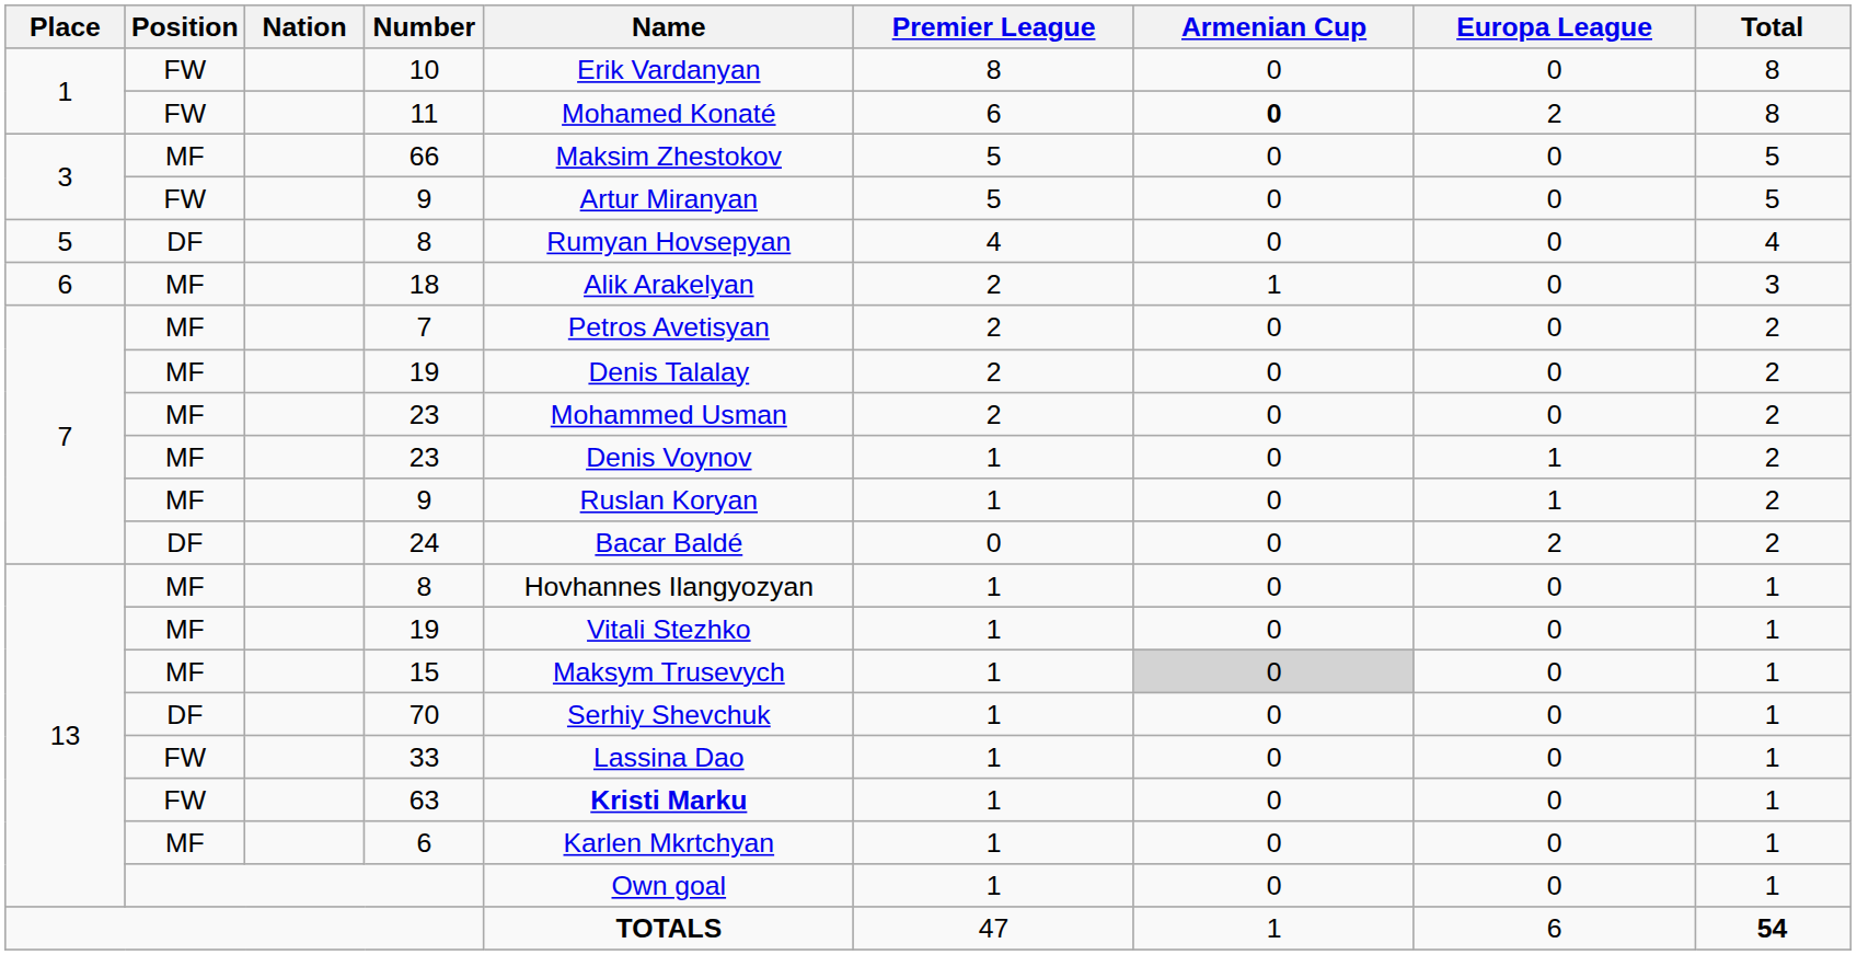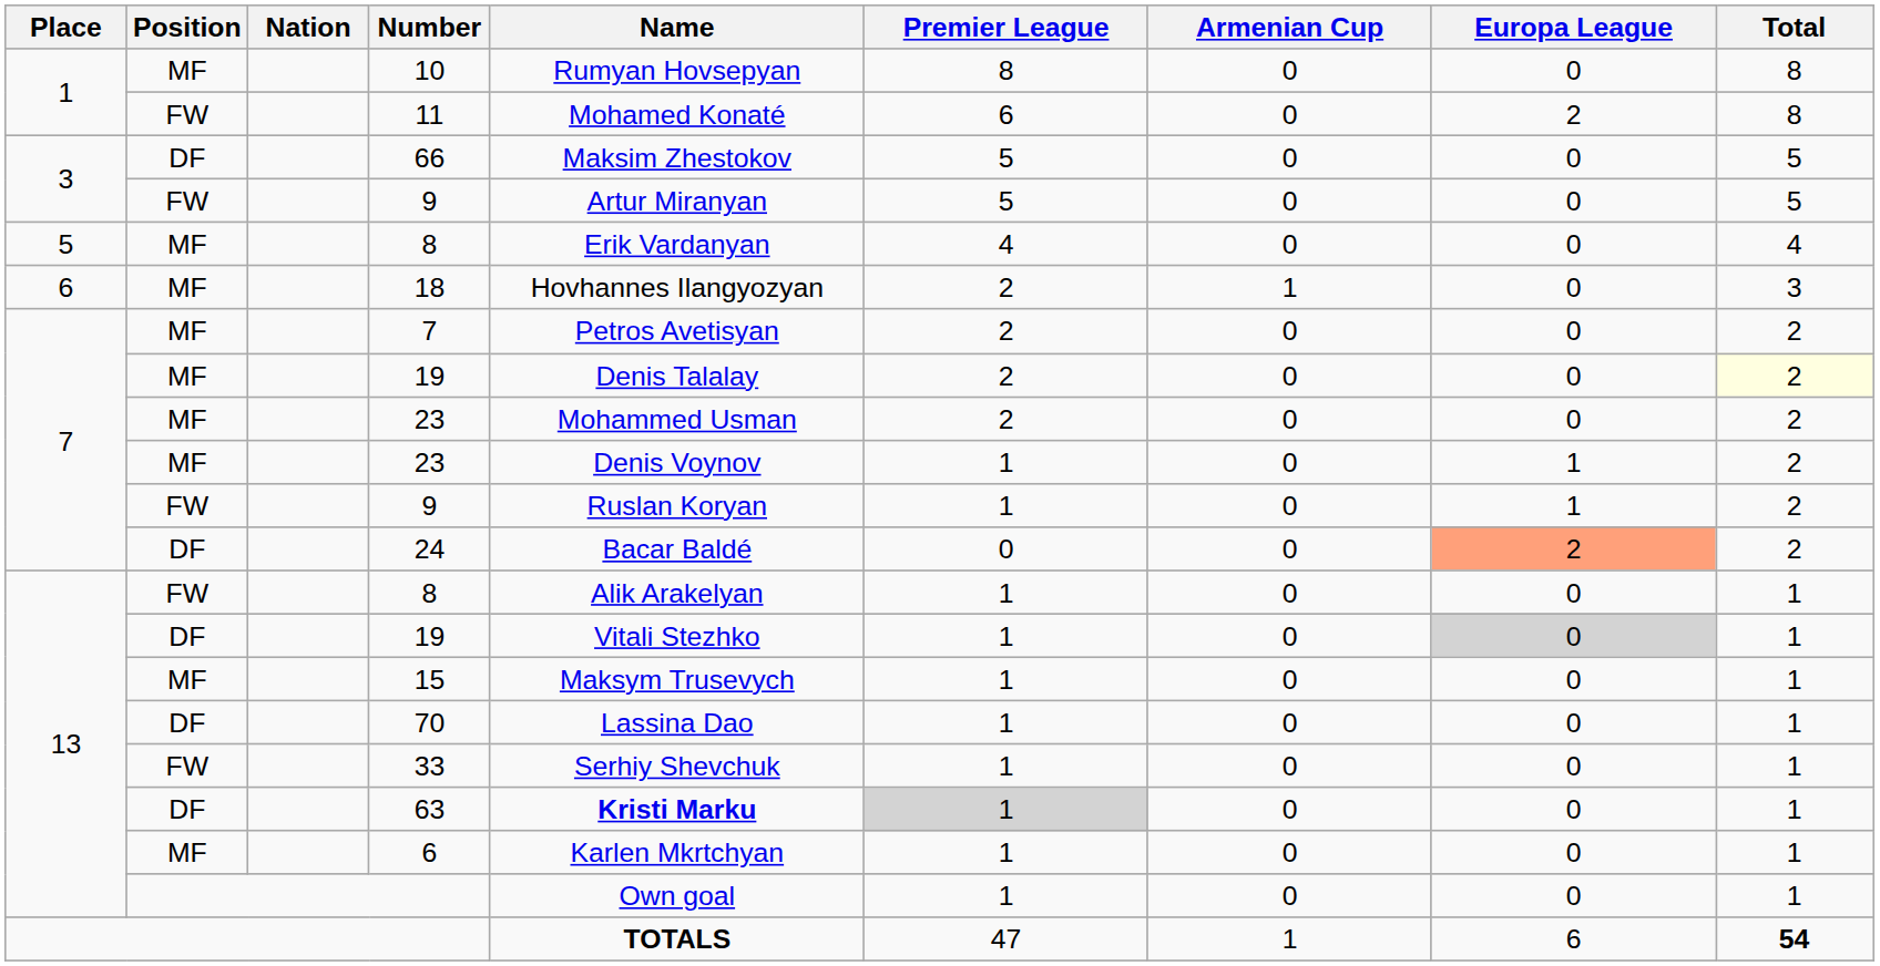 <table class="wikitable" style="font-size: 95%; text-align: center;">
 <tr>
 <th width=60>Place</th>
 <th width=60>Position</th>
 <th width=60>Nation</th>
 <th width=60>Number</th>
 <th width=200>Name</th>
 <th width=150><a href='#'>Premier League</a></th>
 <th width=150><a href='#'>Armenian Cup</a></th>
 <th width=150><a href='#'>Europa League</a></th>
 <th width=80><strong>Total</strong></th>
 </tr>
 <tr>
 <td rowspan="2">1</td>
-<td>FW</td>
+<td>MF</td>
 <td></td>
 <td>10</td>
-<td><a href='#'>Erik Vardanyan</a></td>
+<td><a href='#'>Rumyan Hovsepyan</a></td>
 <td>8</td>
 <td>0</td>
 <td>0</td>
 <td>8</td>
 </tr>
 <tr>
 <td>FW</td>
 <td></td>
 <td>11</td>
 <td><a href='#'>Mohamed Konaté</a></td>
 <td>6</td>
-<td><strong>0</strong></td>
+<td>0</td>
 <td>2</td>
 <td>8</td>
 </tr>
 <tr>
 <td rowspan="2">3</td>
-<td>MF</td>
+<td>DF</td>
 <td></td>
 <td>66</td>
 <td><a href='#'>Maksim Zhestokov</a></td>
 <td>5</td>
 <td>0</td>
 <td>0</td>
 <td>5</td>
 </tr>
 <tr>
 <td>FW</td>
 <td></td>
 <td>9</td>
 <td><a href='#'>Artur Miranyan</a></td>
 <td>5</td>
 <td>0</td>
 <td>0</td>
 <td>5</td>
 </tr>
 <tr>
 <td>5</td>
-<td>DF</td>
+<td>MF</td>
 <td></td>
 <td>8</td>
-<td><a href='#'>Rumyan Hovsepyan</a></td>
+<td><a href='#'>Erik Vardanyan</a></td>
 <td>4</td>
 <td>0</td>
 <td>0</td>
 <td>4</td>
 </tr>
 <tr>
 <td>6</td>
 <td>MF</td>
 <td></td>
 <td>18</td>
-<td><a href='#'>Alik Arakelyan</a></td>
+<td>Hovhannes Ilangyozyan</td>
 <td>2</td>
 <td>1</td>
 <td>0</td>
 <td>3</td>
 </tr>
 <tr>
 <td rowspan="6">7</td>
 <td>MF</td>
 <td></td>
 <td>7</td>
 <td><a href='#'>Petros Avetisyan</a></td>
 <td>2</td>
 <td>0</td>
 <td>0</td>
 <td>2</td>
 </tr>
 <tr>
 <td>MF</td>
 <td></td>
 <td>19</td>
 <td><a href='#'>Denis Talalay</a></td>
 <td>2</td>
 <td>0</td>
 <td>0</td>
-<td>2</td>
+<td style="background: lightyellow;">2</td>
 </tr>
 <tr>
 <td>MF</td>
 <td></td>
 <td>23</td>
 <td><a href='#'>Mohammed Usman</a></td>
 <td>2</td>
 <td>0</td>
 <td>0</td>
 <td>2</td>
 </tr>
 <tr>
 <td>MF</td>
 <td></td>
 <td>23</td>
 <td><a href='#'>Denis Voynov</a></td>
 <td>1</td>
 <td>0</td>
 <td>1</td>
 <td>2</td>
 </tr>
 <tr>
-<td>MF</td>
+<td>FW</td>
 <td></td>
 <td>9</td>
 <td><a href='#'>Ruslan Koryan</a></td>
 <td>1</td>
 <td>0</td>
 <td>1</td>
 <td>2</td>
 </tr>
 <tr>
 <td>DF</td>
 <td></td>
 <td>24</td>
 <td><a href='#'>Bacar Baldé</a></td>
 <td>0</td>
 <td>0</td>
-<td>2</td>
+<td style="background: lightsalmon;">2</td>
 <td>2</td>
 </tr>
 <tr>
 <td rowspan="8">13</td>
-<td>MF</td>
+<td>FW</td>
 <td></td>
 <td>8</td>
-<td>Hovhannes Ilangyozyan</td>
+<td><a href='#'>Alik Arakelyan</a></td>
 <td>1</td>
 <td>0</td>
 <td>0</td>
 <td>1</td>
 </tr>
 <tr>
-<td>MF</td>
+<td>DF</td>
 <td></td>
 <td>19</td>
 <td><a href='#'>Vitali Stezhko</a></td>
 <td>1</td>
 <td>0</td>
-<td>0</td>
+<td style="background: lightgrey;">0</td>
 <td>1</td>
 </tr>
 <tr>
 <td>MF</td>
 <td></td>
 <td>15</td>
 <td><a href='#'>Maksym Trusevych</a></td>
 <td>1</td>
-<td style="background: lightgrey;">0</td>
+<td>0</td>
 <td>0</td>
 <td>1</td>
 </tr>
 <tr>
 <td>DF</td>
 <td></td>
 <td>70</td>
-<td><a href='#'>Serhiy Shevchuk</a></td>
+<td><a href='#'>Lassina Dao</a></td>
 <td>1</td>
 <td>0</td>
 <td>0</td>
 <td>1</td>
 </tr>
 <tr>
 <td>FW</td>
 <td></td>
 <td>33</td>
-<td><a href='#'>Lassina Dao</a></td>
+<td><a href='#'>Serhiy Shevchuk</a></td>
 <td>1</td>
 <td>0</td>
 <td>0</td>
 <td>1</td>
 </tr>
 <tr>
-<td>FW</td>
+<td>DF</td>
 <td></td>
 <td>63</td>
 <td><strong><a href='#'>Kristi Marku</a></strong></td>
-<td>1</td>
+<td style="background: lightgrey;">1</td>
 <td>0</td>
 <td>0</td>
 <td>1</td>
 </tr>
 <tr>
 <td>MF</td>
 <td></td>
 <td>6</td>
 <td><a href='#'>Karlen Mkrtchyan</a></td>
 <td>1</td>
 <td>0</td>
 <td>0</td>
 <td>1</td>
 </tr>
 <tr>
 <td colspan="3"></td>
 <td><a href='#'>Own goal</a></td>
 <td>1</td>
 <td>0</td>
 <td>0</td>
 <td>1</td>
 </tr>
 <tr>
 <td colspan="4"></td>
 <td><strong>TOTALS</strong></td>
 <td>47</td>
 <td>1</td>
 <td>6</td>
 <td><strong>54</strong></td>
 </tr>
 </table>
